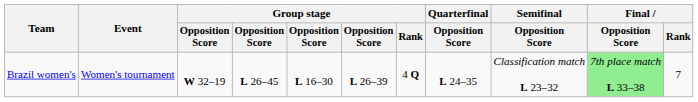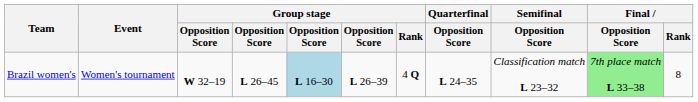 <table class="wikitable" style="font-size:90%">
 <tr>
 <th rowspan=2>Team</th>
 <th rowspan=2>Event</th>
 <th colspan=5>Group stage</th>
 <th>Quarterfinal</th>
 <th>Semifinal</th>
 <th colspan=2>Final / </th>
 </tr>
 <tr style="font-size:95%">
 <th>Opposition<br>Score</th>
 <th>Opposition<br>Score</th>
 <th>Opposition<br>Score</th>
 <th>Opposition<br>Score</th>
 <th>Rank</th>
 <th>Opposition<br>Score</th>
 <th>Opposition<br>Score</th>
 <th>Opposition<br>Score</th>
 <th>Rank</th>
 </tr>
 <tr align=center>
 <td align=left><a href='#'>Brazil women's</a></td>
 <td align=left><a href='#'>Women's tournament</a></td>
 <td><br><strong>W</strong> 32–19</td>
 <td><br><strong>L</strong> 26–45</td>
-<td><br><strong>L</strong> 16–30</td>
+<td style="background: lightblue;"><br><strong>L</strong> 16–30</td>
 <td><br><strong>L</strong> 26–39</td>
 <td>4 <strong>Q</strong></td>
 <td><br><strong>L</strong> 24–35</td>
 <td><em>Classification match</em><br><br><strong>L</strong> 23–32</td>
 <td style="background: lightgreen;"><em>7th place match</em><br><br><strong>L</strong> 33–38</td>
-<td>7</td>
+<td>8</td>
 </tr>
 </table>
